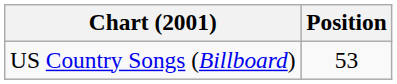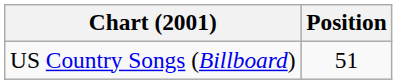 <table class="wikitable sortable">
 <tr>
 <th scope="col">Chart (2001)</th>
 <th scope="col">Position</th>
 </tr>
 <tr>
 <td>US <a href='#'>Country Songs</a> (<em><a href='#'>Billboard</a></em>)</td>
-<td align="center">53</td>
+<td align="center">51</td>
 </tr>
 </table>
